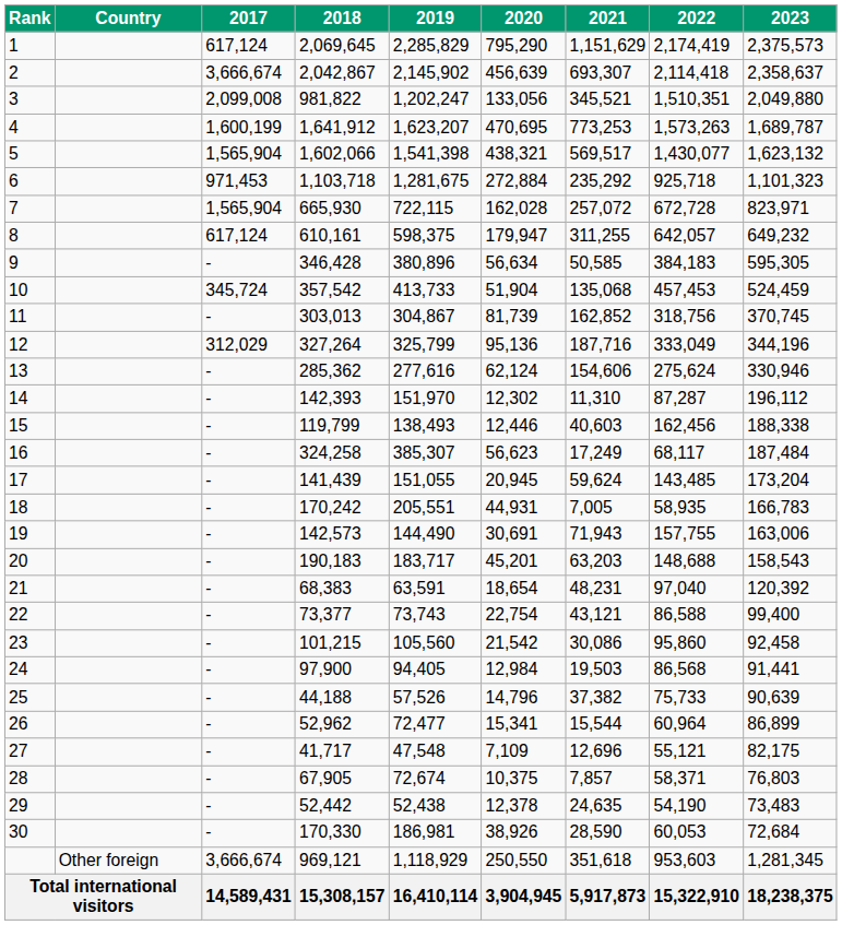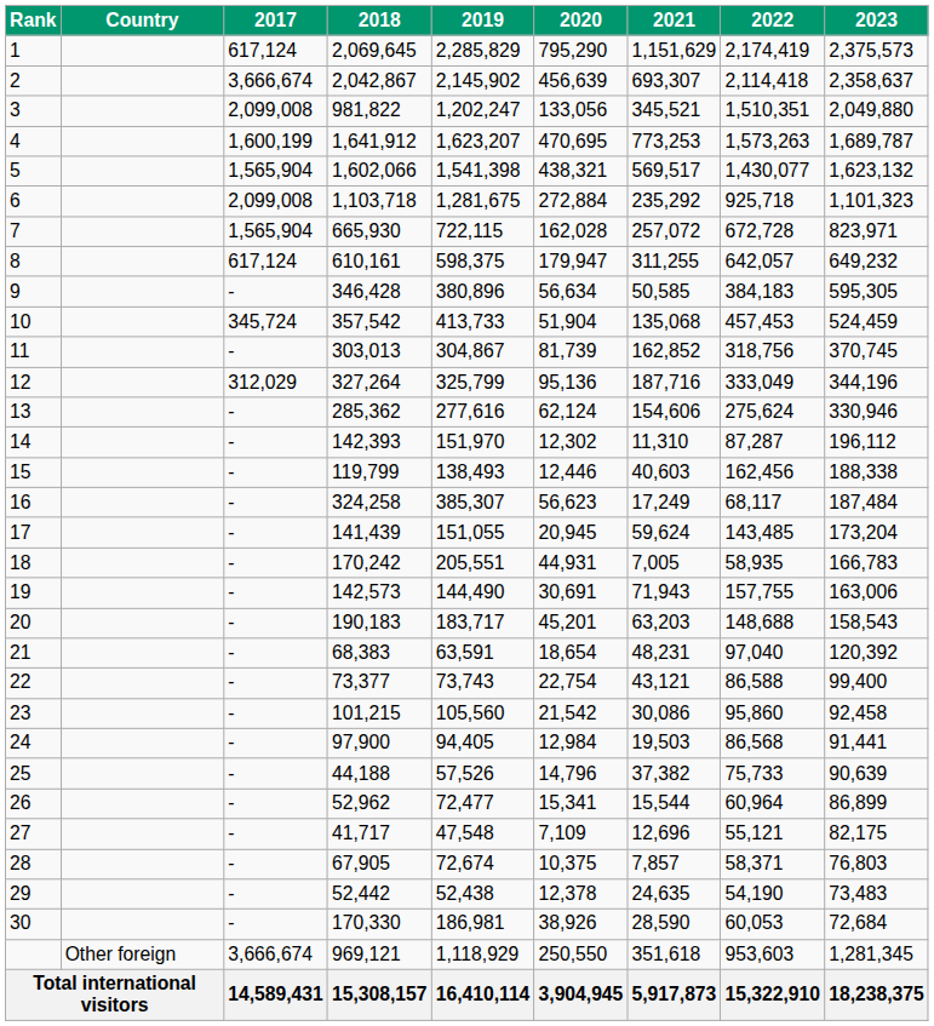 <table class="wikitable">
 <tr>
 </tr>
 <tr style="color:white;">
 <th style="width:5px; background:#00966E;">Rank</th>
 <th style="width:130px; background:#00966E;">Country</th>
 <th style="width:50px; background:#00966E;">2017</th>
 <th style="width:50px; background:#00966E;">2018</th>
 <th style="width:50px; background:#00966E;">2019</th>
 <th style="width:50px; background:#00966E;">2020</th>
 <th style="width:50px; background:#00966E;">2021</th>
 <th style="width:50px; background:#00966E;">2022</th>
 <th style="width:50px; background:#00966E;">2023</th>
 </tr>
 <tr>
 <td>1</td>
 <td></td>
 <td>617,124</td>
 <td>2,069,645</td>
 <td>2,285,829</td>
 <td>795,290</td>
 <td>1,151,629</td>
 <td>2,174,419</td>
 <td>2,375,573</td>
 </tr>
 <tr>
 <td>2</td>
 <td></td>
 <td>3,666,674</td>
 <td>2,042,867</td>
 <td>2,145,902</td>
 <td>456,639</td>
 <td>693,307</td>
 <td>2,114,418</td>
 <td>2,358,637</td>
 </tr>
 <tr>
 <td>3</td>
 <td></td>
 <td>2,099,008</td>
 <td>981,822</td>
 <td>1,202,247</td>
 <td>133,056</td>
 <td>345,521</td>
 <td>1,510,351</td>
 <td>2,049,880</td>
 </tr>
 <tr>
 <td>4</td>
 <td></td>
 <td>1,600,199</td>
 <td>1,641,912</td>
 <td>1,623,207</td>
 <td>470,695</td>
 <td>773,253</td>
 <td>1,573,263</td>
 <td>1,689,787</td>
 </tr>
 <tr>
 <td>5</td>
 <td></td>
 <td>1,565,904</td>
 <td>1,602,066</td>
 <td>1,541,398</td>
 <td>438,321</td>
 <td>569,517</td>
 <td>1,430,077</td>
 <td>1,623,132</td>
 </tr>
 <tr>
 <td>6</td>
 <td></td>
-<td>971,453</td>
+<td>2,099,008</td>
 <td>1,103,718</td>
 <td>1,281,675</td>
 <td>272,884</td>
 <td>235,292</td>
 <td>925,718</td>
 <td>1,101,323</td>
 </tr>
 <tr>
 <td>7</td>
 <td></td>
 <td>1,565,904</td>
 <td>665,930</td>
 <td>722,115</td>
 <td>162,028</td>
 <td>257,072</td>
 <td>672,728</td>
 <td>823,971</td>
 </tr>
 <tr>
 <td>8</td>
 <td></td>
 <td>617,124</td>
 <td>610,161</td>
 <td>598,375</td>
 <td>179,947</td>
 <td>311,255</td>
 <td>642,057</td>
 <td>649,232</td>
 </tr>
 <tr>
 <td>9</td>
 <td></td>
 <td>-</td>
 <td>346,428</td>
 <td>380,896</td>
 <td>56,634</td>
 <td>50,585</td>
 <td>384,183</td>
 <td>595,305</td>
 </tr>
 <tr>
 <td>10</td>
 <td></td>
 <td>345,724</td>
 <td>357,542</td>
 <td>413,733</td>
 <td>51,904</td>
 <td>135,068</td>
 <td>457,453</td>
 <td>524,459</td>
 </tr>
 <tr>
 <td>11</td>
 <td></td>
 <td>-</td>
 <td>303,013</td>
 <td>304,867</td>
 <td>81,739</td>
 <td>162,852</td>
 <td>318,756</td>
 <td>370,745</td>
 </tr>
 <tr>
 <td>12</td>
 <td></td>
 <td>312,029</td>
 <td>327,264</td>
 <td>325,799</td>
 <td>95,136</td>
 <td>187,716</td>
 <td>333,049</td>
 <td>344,196</td>
 </tr>
 <tr>
 <td>13</td>
 <td></td>
 <td>-</td>
 <td>285,362</td>
 <td>277,616</td>
 <td>62,124</td>
 <td>154,606</td>
 <td>275,624</td>
 <td>330,946</td>
 </tr>
 <tr>
 <td>14</td>
 <td></td>
 <td>-</td>
 <td>142,393</td>
 <td>151,970</td>
 <td>12,302</td>
 <td>11,310</td>
 <td>87,287</td>
 <td>196,112</td>
 </tr>
 <tr>
 <td>15</td>
 <td></td>
 <td>-</td>
 <td>119,799</td>
 <td>138,493</td>
 <td>12,446</td>
 <td>40,603</td>
 <td>162,456</td>
 <td>188,338</td>
 </tr>
 <tr>
 <td>16</td>
 <td></td>
 <td>-</td>
 <td>324,258</td>
 <td>385,307</td>
 <td>56,623</td>
 <td>17,249</td>
 <td>68,117</td>
 <td>187,484</td>
 </tr>
 <tr>
 <td>17</td>
 <td></td>
 <td>-</td>
 <td>141,439</td>
 <td>151,055</td>
 <td>20,945</td>
 <td>59,624</td>
 <td>143,485</td>
 <td>173,204</td>
 </tr>
 <tr>
 <td>18</td>
 <td></td>
 <td>-</td>
 <td>170,242</td>
 <td>205,551</td>
 <td>44,931</td>
 <td>7,005</td>
 <td>58,935</td>
 <td>166,783</td>
 </tr>
 <tr>
 <td>19</td>
 <td></td>
 <td>-</td>
 <td>142,573</td>
 <td>144,490</td>
 <td>30,691</td>
 <td>71,943</td>
 <td>157,755</td>
 <td>163,006</td>
 </tr>
 <tr>
 <td>20</td>
 <td></td>
 <td>-</td>
 <td>190,183</td>
 <td>183,717</td>
 <td>45,201</td>
 <td>63,203</td>
 <td>148,688</td>
 <td>158,543</td>
 </tr>
 <tr>
 <td>21</td>
 <td></td>
 <td>-</td>
 <td>68,383</td>
 <td>63,591</td>
 <td>18,654</td>
 <td>48,231</td>
 <td>97,040</td>
 <td>120,392</td>
 </tr>
 <tr>
 <td>22</td>
 <td></td>
 <td>-</td>
 <td>73,377</td>
 <td>73,743</td>
 <td>22,754</td>
 <td>43,121</td>
 <td>86,588</td>
 <td>99,400</td>
 </tr>
 <tr>
 <td>23</td>
 <td></td>
 <td>-</td>
 <td>101,215</td>
 <td>105,560</td>
 <td>21,542</td>
 <td>30,086</td>
 <td>95,860</td>
 <td>92,458</td>
 </tr>
 <tr>
 <td>24</td>
 <td></td>
 <td>-</td>
 <td>97,900</td>
 <td>94,405</td>
 <td>12,984</td>
 <td>19,503</td>
 <td>86,568</td>
 <td>91,441</td>
 </tr>
 <tr>
 <td>25</td>
 <td></td>
 <td>-</td>
 <td>44,188</td>
 <td>57,526</td>
 <td>14,796</td>
 <td>37,382</td>
 <td>75,733</td>
 <td>90,639</td>
 </tr>
 <tr>
 <td>26</td>
 <td></td>
 <td>-</td>
 <td>52,962</td>
 <td>72,477</td>
 <td>15,341</td>
 <td>15,544</td>
 <td>60,964</td>
 <td>86,899</td>
 </tr>
 <tr>
 <td>27</td>
 <td></td>
 <td>-</td>
 <td>41,717</td>
 <td>47,548</td>
 <td>7,109</td>
 <td>12,696</td>
 <td>55,121</td>
 <td>82,175</td>
 </tr>
 <tr>
 <td>28</td>
 <td></td>
 <td>-</td>
 <td>67,905</td>
 <td>72,674</td>
 <td>10,375</td>
 <td>7,857</td>
 <td>58,371</td>
 <td>76,803</td>
 </tr>
 <tr>
 <td>29</td>
 <td></td>
 <td>-</td>
 <td>52,442</td>
 <td>52,438</td>
 <td>12,378</td>
 <td>24,635</td>
 <td>54,190</td>
 <td>73,483</td>
 </tr>
 <tr>
 <td>30</td>
 <td></td>
 <td>-</td>
 <td>170,330</td>
 <td>186,981</td>
 <td>38,926</td>
 <td>28,590</td>
 <td>60,053</td>
 <td>72,684</td>
 </tr>
 <tr>
 <td></td>
 <td>Other foreign</td>
 <td>3,666,674</td>
 <td>969,121</td>
 <td>1,118,929</td>
 <td>250,550</td>
 <td>351,618</td>
 <td>953,603</td>
 <td>1,281,345</td>
 </tr>
 <tr>
 <th colspan="2">Total international visitors</th>
 <th>14,589,431</th>
 <th>15,308,157</th>
 <th>16,410,114</th>
 <th>3,904,945</th>
 <th>5,917,873</th>
 <th>15,322,910</th>
 <th>18,238,375</th>
 </tr>
 </table>
